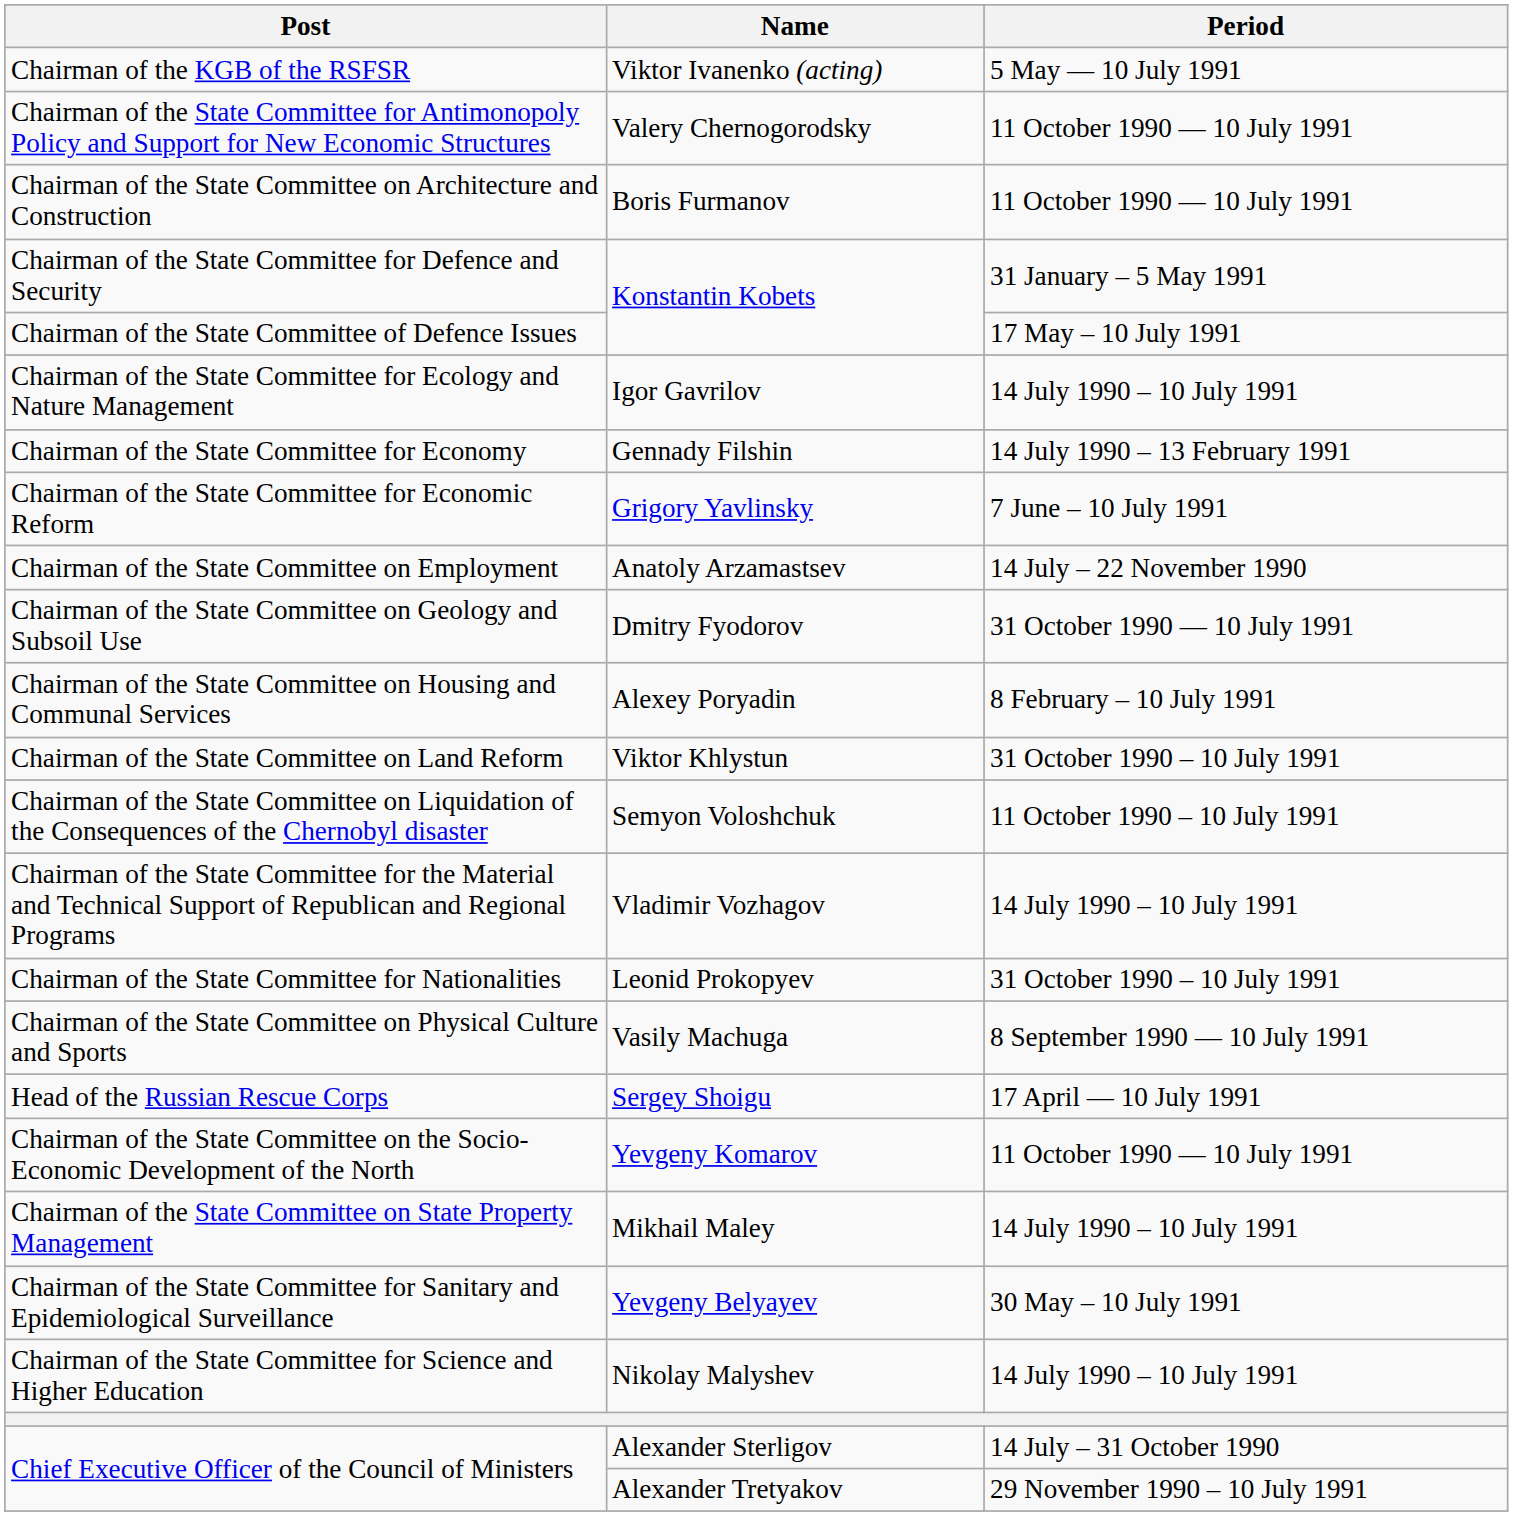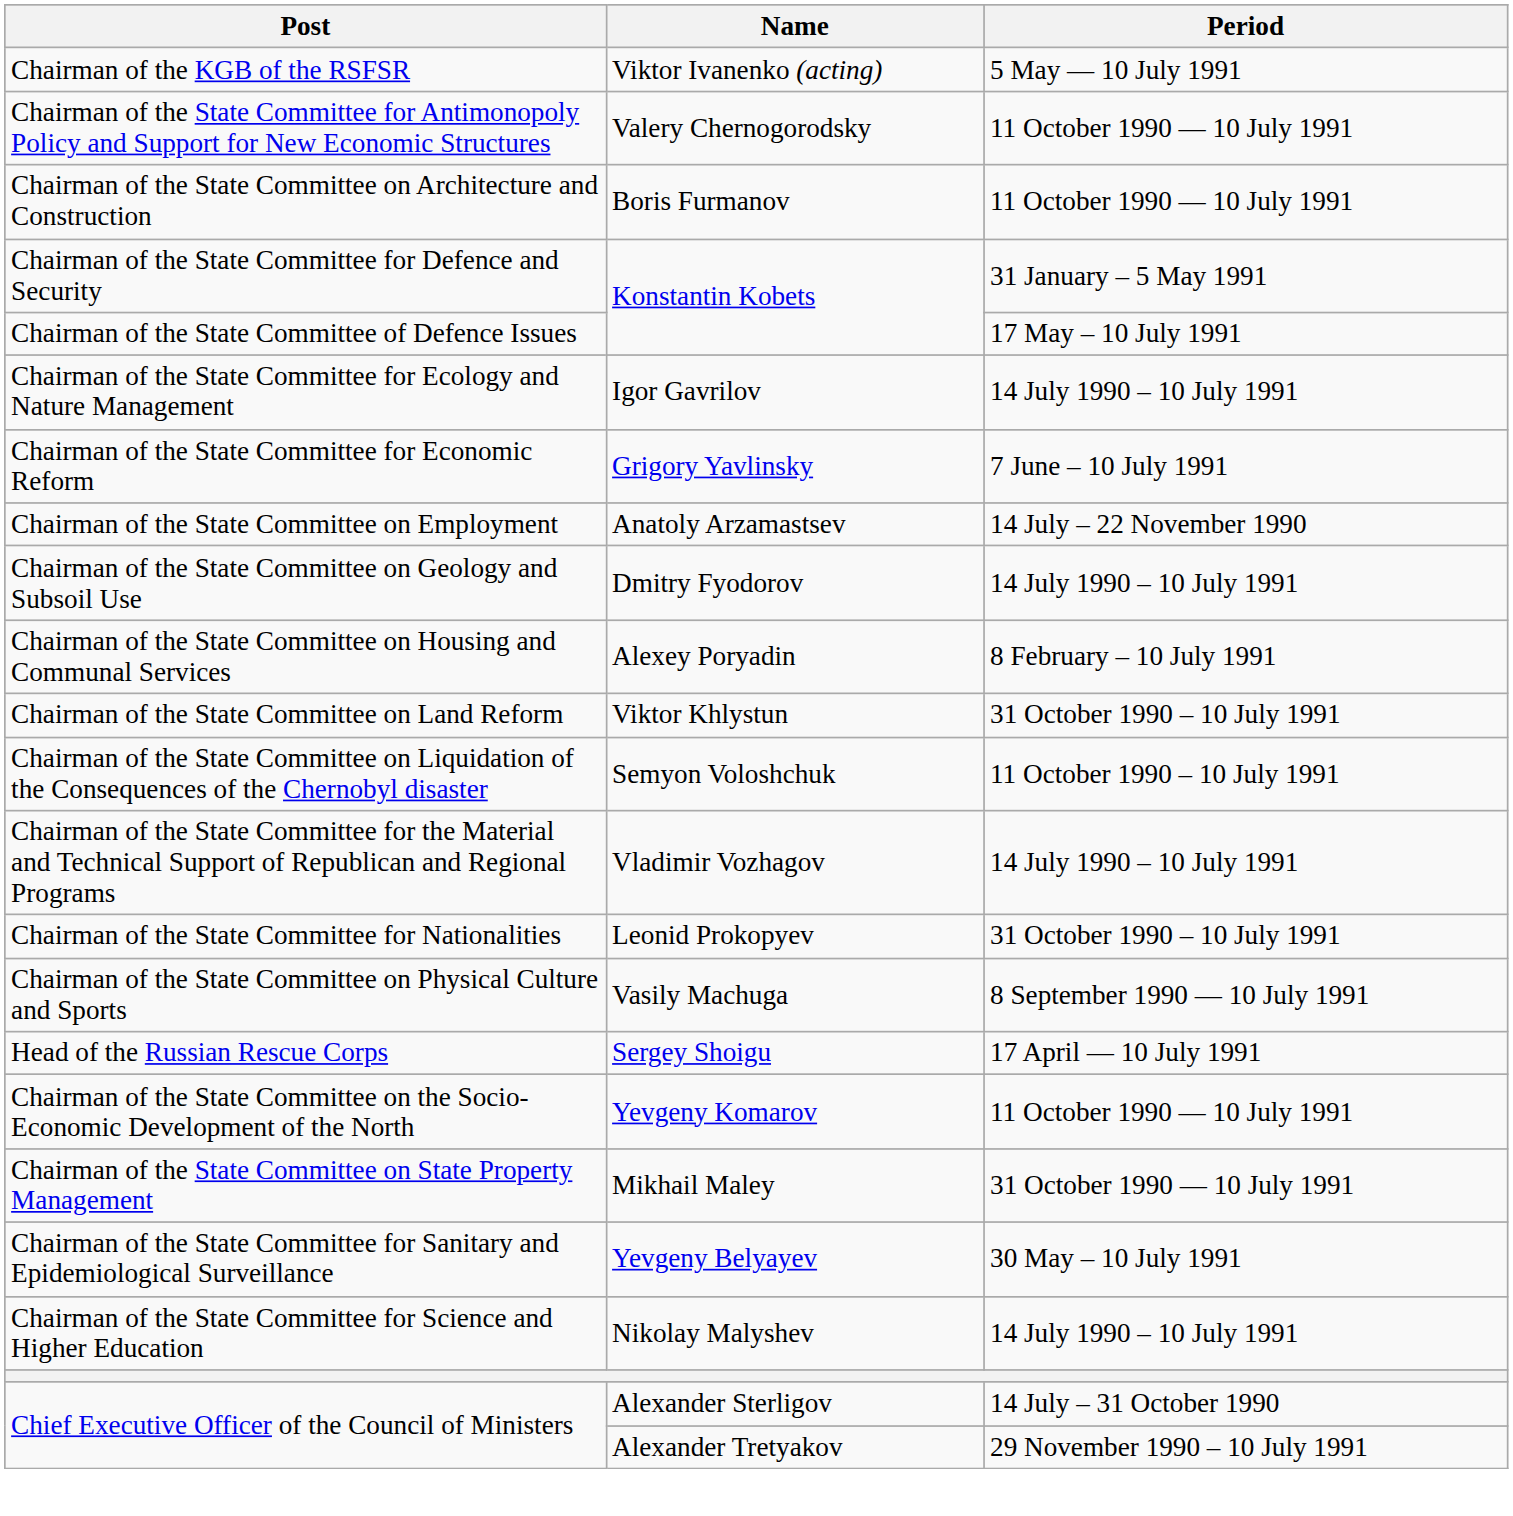 <table class="wikitable" style="width:70%">
 <tr>
 <th style="width:40%">Post</th>
 <th>Name</th>
 <th>Period</th>
 </tr>
 <tr>
 <td>Chairman of the <a href='#'>KGB of the RSFSR</a></td>
 <td>Viktor Ivanenko <em>(acting)</em></td>
 <td>5 May — 10 July 1991</td>
 </tr>
 <tr>
 <td>Chairman of the <a href='#'>State Committee for Antimonopoly Policy and Support for New Economic Structures</a></td>
 <td>Valery Chernogorodsky</td>
 <td>11 October 1990 — 10 July 1991</td>
 </tr>
 <tr>
 <td>Chairman of the State Committee on Architecture and Construction</td>
 <td>Boris Furmanov</td>
 <td>11 October 1990 — 10 July 1991</td>
 </tr>
 <tr>
 <td>Chairman of the State Committee for Defence and Security</td>
 <td rowspan=2><a href='#'>Konstantin Kobets</a></td>
 <td>31 January – 5 May 1991</td>
 </tr>
 <tr>
 <td>Chairman of the State Committee of Defence Issues</td>
 <td>17 May – 10 July 1991</td>
 </tr>
 <tr>
 <td>Chairman of the State Committee for Ecology and Nature Management</td>
 <td>Igor Gavrilov</td>
 <td>14 July 1990 – 10 July 1991</td>
 </tr>
 <tr>
-<td>Chairman of the State Committee for Economy</td>
-<td>Gennady Filshin</td>
-<td>14 July 1990 – 13 February 1991</td>
-</tr>
-<tr>
 <td>Chairman of the State Committee for Economic Reform</td>
 <td><a href='#'>Grigory Yavlinsky</a></td>
 <td>7 June – 10 July 1991</td>
 </tr>
 <tr>
 <td>Chairman of the State Committee on Employment</td>
 <td>Anatoly Arzamastsev</td>
 <td>14 July – 22 November 1990</td>
 </tr>
 <tr>
 <td>Chairman of the State Committee on Geology and Subsoil Use</td>
 <td>Dmitry Fyodorov</td>
-<td>31 October 1990 — 10 July 1991</td>
+<td>14 July 1990 – 10 July 1991</td>
 </tr>
 <tr>
 <td>Chairman of the State Committee on Housing and Communal Services</td>
 <td>Alexey Poryadin</td>
 <td>8 February – 10 July 1991</td>
 </tr>
 <tr>
 <td>Chairman of the State Committee on Land Reform</td>
 <td>Viktor Khlystun</td>
 <td>31 October 1990 – 10 July 1991</td>
 </tr>
 <tr>
 <td>Chairman of the State Committee on Liquidation of the Consequences of the <a href='#'>Chernobyl disaster</a></td>
 <td>Semyon Voloshchuk</td>
 <td>11 October 1990 – 10 July 1991</td>
 </tr>
 <tr>
 <td>Chairman of the State Committee for the Material and Technical Support of Republican and Regional Programs</td>
 <td>Vladimir Vozhagov</td>
 <td>14 July 1990 – 10 July 1991</td>
 </tr>
 <tr>
 <td>Chairman of the State Committee for Nationalities</td>
 <td>Leonid Prokopyev</td>
 <td>31 October 1990 – 10 July 1991</td>
 </tr>
 <tr>
 <td>Chairman of the State Committee on Physical Culture and Sports</td>
 <td>Vasily Machuga</td>
 <td>8 September 1990 — 10 July 1991</td>
 </tr>
 <tr>
 <td>Head of the <a href='#'>Russian Rescue Corps</a></td>
 <td><a href='#'>Sergey Shoigu</a></td>
 <td>17 April — 10 July 1991</td>
 </tr>
 <tr>
 <td>Chairman of the State Committee on the Socio-Economic Development of the North</td>
 <td><a href='#'>Yevgeny Komarov</a></td>
 <td>11 October 1990 — 10 July 1991</td>
 </tr>
 <tr>
 <td>Chairman of the <a href='#'>State Committee on State Property Management</a></td>
 <td>Mikhail Maley</td>
-<td>14 July 1990 – 10 July 1991</td>
+<td>31 October 1990 — 10 July 1991</td>
 </tr>
 <tr>
 <td>Chairman of the State Committee for Sanitary and Epidemiological Surveillance</td>
 <td><a href='#'>Yevgeny Belyayev</a></td>
 <td>30 May – 10 July 1991</td>
 </tr>
 <tr>
 <td>Chairman of the State Committee for Science and Higher Education</td>
 <td>Nikolay Malyshev</td>
 <td>14 July 1990 – 10 July 1991</td>
 </tr>
 <tr>
 <th colspan=3></th>
 </tr>
 <tr>
 <td rowspan=2><a href='#'>Chief Executive Officer</a> of the Council of Ministers</td>
 <td>Alexander Sterligov</td>
 <td>14 July – 31 October 1990</td>
 </tr>
 <tr>
 <td>Alexander Tretyakov</td>
 <td>29 November 1990 – 10 July 1991</td>
 </tr>
 </table>
